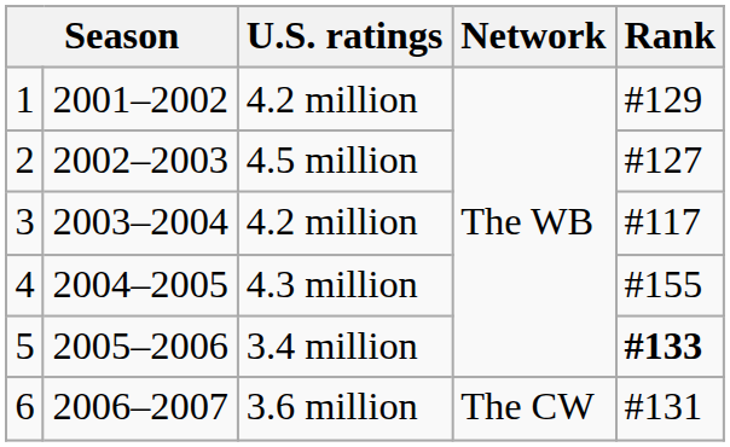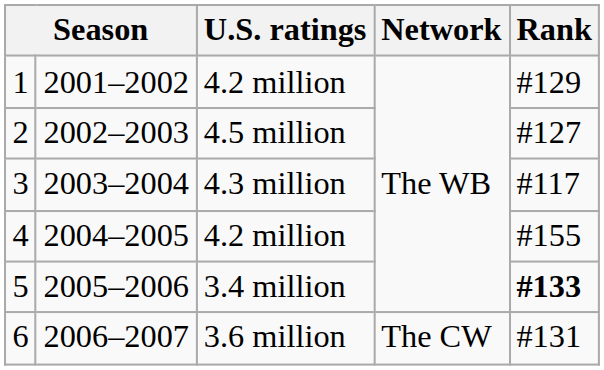 <table class="wikitable">
 <tr>
 <th colspan="2">Season</th>
 <th>U.S. ratings</th>
 <th>Network</th>
 <th>Rank</th>
 </tr>
 <tr>
 <td>1</td>
 <td>2001–2002</td>
 <td>4.2 million</td>
 <td rowspan="5">The WB</td>
 <td>#129</td>
 </tr>
 <tr>
 <td>2</td>
 <td>2002–2003</td>
 <td>4.5 million</td>
 <td>#127</td>
 </tr>
 <tr>
 <td>3</td>
 <td>2003–2004</td>
-<td>4.2 million</td>
+<td>4.3 million</td>
 <td>#117</td>
 </tr>
 <tr>
 <td>4</td>
 <td>2004–2005</td>
-<td>4.3 million</td>
+<td>4.2 million</td>
 <td>#155</td>
 </tr>
 <tr>
 <td>5</td>
 <td>2005–2006</td>
 <td>3.4 million</td>
 <td><strong>#133</strong></td>
 </tr>
 <tr>
 <td>6</td>
 <td>2006–2007</td>
 <td>3.6 million</td>
 <td>The CW</td>
 <td>#131</td>
 </tr>
 </table>
